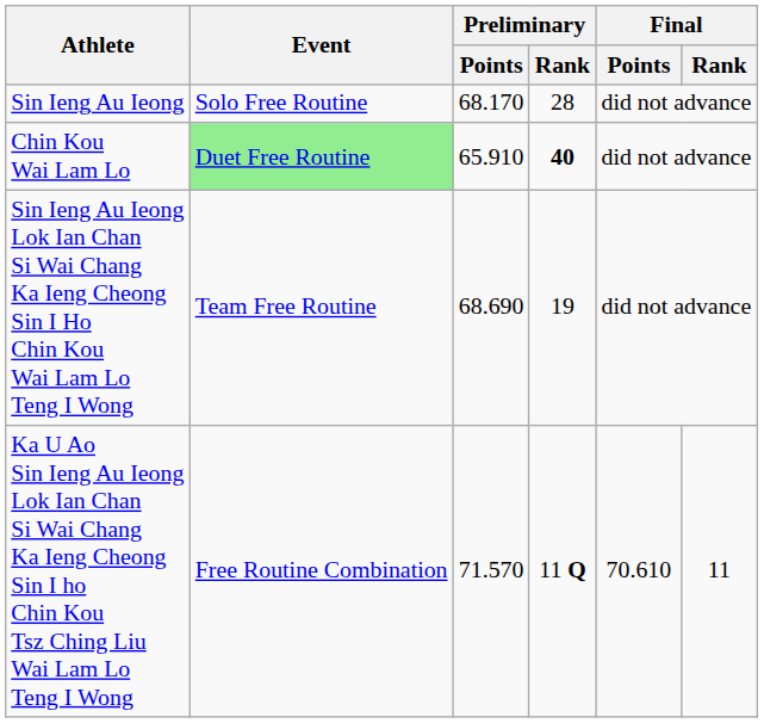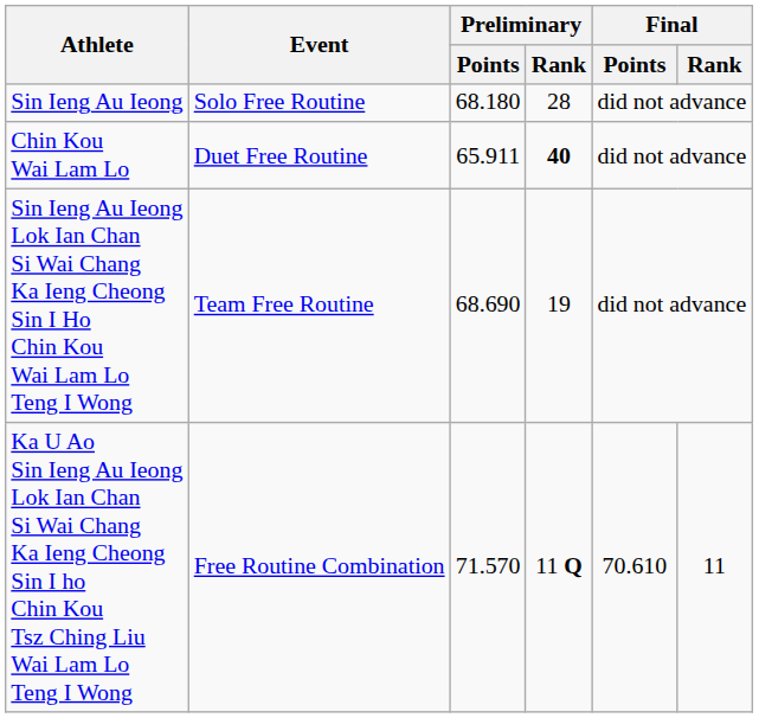 <table class=wikitable style="font-size:90%">
 <tr>
 <th rowspan="2">Athlete</th>
 <th rowspan="2">Event</th>
 <th colspan="2">Preliminary</th>
 <th colspan="2">Final</th>
 </tr>
 <tr>
 <th>Points</th>
 <th>Rank</th>
 <th>Points</th>
 <th>Rank</th>
 </tr>
 <tr>
 <td rowspan="1"><a href='#'>Sin Ieng Au Ieong</a></td>
 <td><a href='#'>Solo Free Routine</a></td>
-<td align=center>68.170</td>
+<td align=center>68.180</td>
 <td align=center>28</td>
 <td align=center colspan=2>did not advance</td>
 </tr>
 <tr>
 <td rowspan="1"><a href='#'>Chin Kou</a><br><a href='#'>Wai Lam Lo</a></td>
-<td style="background: lightgreen;"><a href='#'>Duet Free Routine</a></td>
-<td align=center>65.910</td>
+<td><a href='#'>Duet Free Routine</a></td>
+<td align=center>65.911</td>
 <td align=center><strong>40</strong></td>
 <td align=center colspan=2>did not advance</td>
 </tr>
 <tr>
 <td rowspan="1"><a href='#'>Sin Ieng Au Ieong</a><br><a href='#'>Lok Ian Chan</a><br><a href='#'>Si Wai Chang</a><br><a href='#'>Ka Ieng Cheong</a><br><a href='#'>Sin I Ho</a><br><a href='#'>Chin Kou</a><br><a href='#'>Wai Lam Lo</a><br><a href='#'>Teng I Wong</a></td>
 <td><a href='#'>Team Free Routine</a></td>
 <td align=center>68.690</td>
 <td align=center>19</td>
 <td align=center colspan=2>did not advance</td>
 </tr>
 <tr>
 <td rowspan="1"><a href='#'>Ka U Ao</a><br><a href='#'>Sin Ieng Au Ieong</a><br><a href='#'>Lok Ian Chan</a><br><a href='#'>Si Wai Chang</a><br><a href='#'>Ka Ieng Cheong</a><br><a href='#'>Sin I ho</a><br><a href='#'>Chin Kou</a><br><a href='#'>Tsz Ching Liu</a><br><a href='#'>Wai Lam Lo</a><br><a href='#'>Teng I Wong</a></td>
 <td><a href='#'>Free Routine Combination</a></td>
 <td align=center>71.570</td>
 <td align=center>11 <strong>Q</strong></td>
 <td align=center>70.610</td>
 <td align=center>11</td>
 </tr>
 </table>
